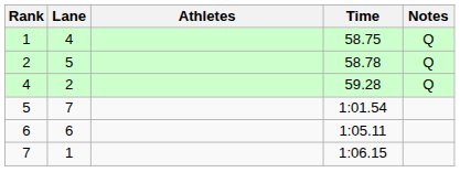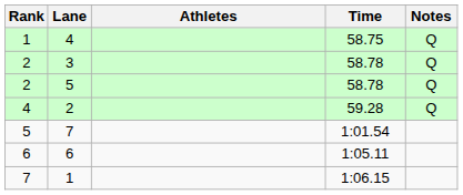 <table class="wikitable sortable" style="text-align:center;">
 <tr>
 <th width=40>Rank</th>
 <th width=40>Lane</th>
 <th width=250>Athletes</th>
 <th width=80>Time</th>
 <th width=50>Notes</th>
 </tr>
 <tr bgcolor=ccffcc>
 <td>1</td>
 <td>4</td>
 <td align=left></td>
 <td>58.75</td>
+<td>Q</td>
+</tr>
+<tr bgcolor=ccffcc>
+<td>2</td>
+<td>3</td>
+<td align=left></td>
+<td>58.78</td>
 <td>Q</td>
 </tr>
 <tr bgcolor=ccffcc>
 <td>2</td>
 <td>5</td>
 <td align=left></td>
 <td>58.78</td>
 <td>Q</td>
 </tr>
 <tr bgcolor=ccffcc>
 <td>4</td>
 <td>2</td>
 <td align=left></td>
 <td>59.28</td>
 <td>Q</td>
 </tr>
 <tr>
 <td>5</td>
 <td>7</td>
 <td align=left></td>
 <td>1:01.54</td>
 <td></td>
 </tr>
 <tr>
 <td>6</td>
 <td>6</td>
 <td align=left></td>
 <td>1:05.11</td>
 <td></td>
 </tr>
 <tr>
 <td>7</td>
 <td>1</td>
 <td align=left></td>
 <td>1:06.15</td>
 <td></td>
 </tr>
 </table>
